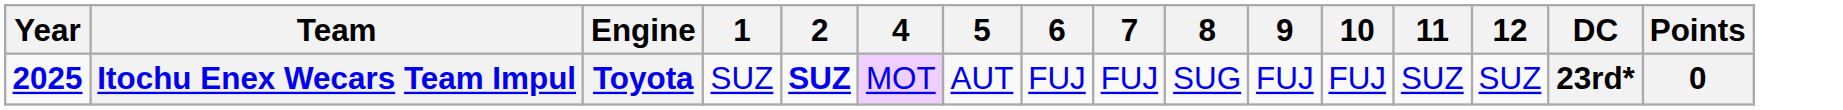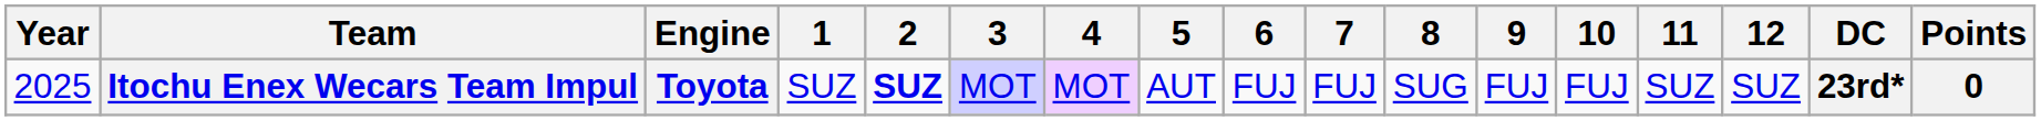 <table class="wikitable" style="text-align:center; font-size:85%">
 <tr>
 <th>Year</th>
 <th>Team</th>
 <th>Engine</th>
 <th>1</th>
 <th>2</th>
+<th>3</th>
 <th>4</th>
 <th>5</th>
 <th>6</th>
 <th>7</th>
 <th>8</th>
 <th>9</th>
 <th>10</th>
 <th>11</th>
 <th>12</th>
 <th>DC</th>
 <th>Points</th>
 </tr>
 <tr>
-<td><strong><a href='#'>2025</a></strong></td>
+<td><a href='#'>2025</a></td>
 <th nowrap><a href='#'>Itochu Enex Wecars</a> <a href='#'>Team Impul</a></th>
 <th><a href='#'>Toyota</a></th>
 <td style="background:#;"><a href='#'>SUZ</a><br></td>
 <td style="background:#;"><strong><a href='#'>SUZ</a><br></strong></td>
+<td style="background:#CFCFFF;"><a href='#'>MOT</a><br></td>
 <td style="background:#EFCFFF;"><a href='#'>MOT</a><br></td>
 <td style="background:#;"><a href='#'>AUT</a><br></td>
 <td style="background:#;"><a href='#'>FUJ</a><br></td>
 <td style="background:#;"><a href='#'>FUJ</a><br></td>
 <td style="background:#;"><a href='#'>SUG</a><br></td>
 <td style="background:#;"><a href='#'>FUJ</a><br></td>
 <td style="background:#;"><a href='#'>FUJ</a><br></td>
 <td style="background:#;"><a href='#'>SUZ</a><br></td>
 <td style="background:#;"><a href='#'>SUZ</a><br></td>
 <th>23rd*</th>
 <th>0</th>
 </tr>
 </table>
